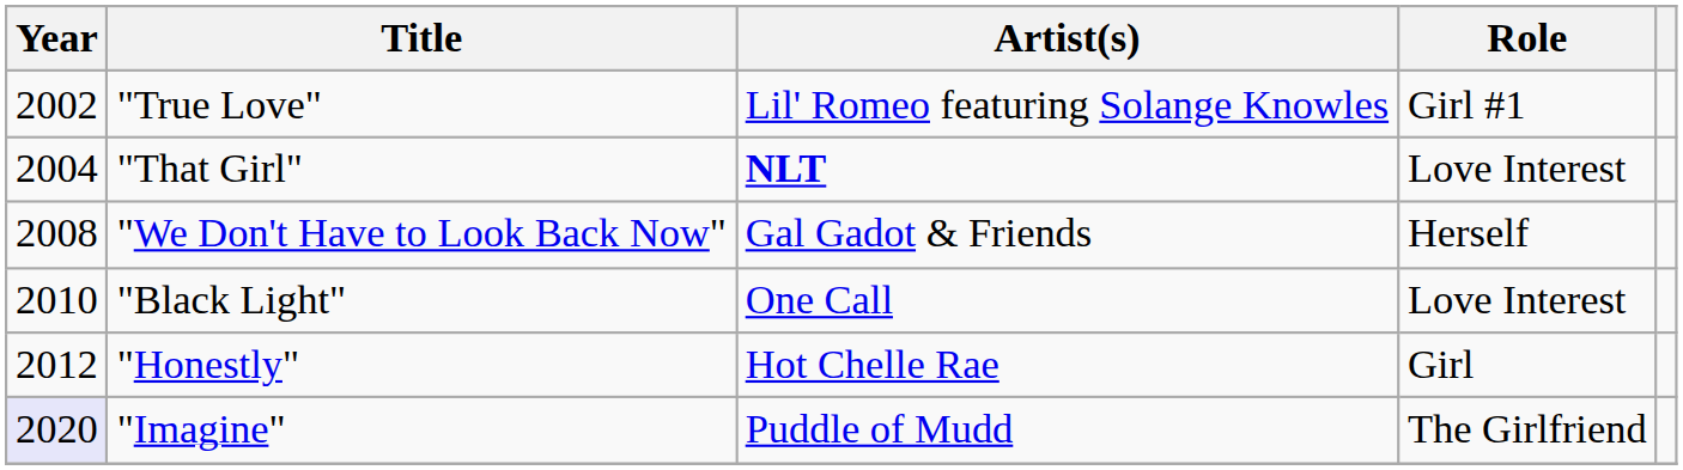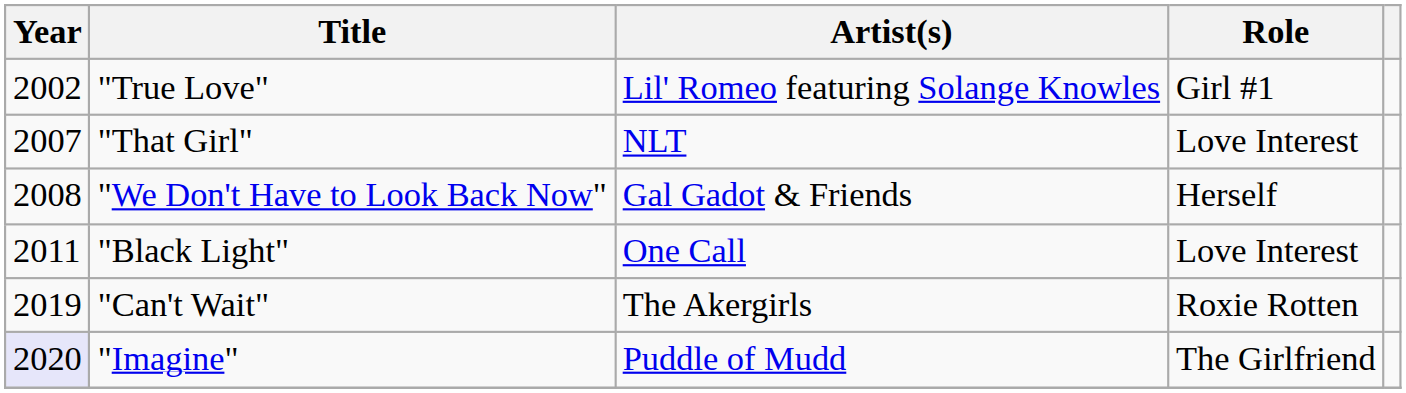 <table class="wikitable sortable">
 <tr>
 <th>Year</th>
 <th>Title</th>
 <th>Artist(s)</th>
 <th>Role</th>
 <th scope="col"></th>
 </tr>
 <tr>
 <td>2002</td>
 <td>"True Love"</td>
 <td><a href='#'>Lil' Romeo</a> featuring <a href='#'>Solange Knowles</a></td>
 <td>Girl #1</td>
 <td style="text-align:center;"></td>
 </tr>
 <tr>
-<td>2004</td>
+<td>2007</td>
 <td>"That Girl"</td>
-<td><strong><a href='#'>NLT</a></strong></td>
+<td><a href='#'>NLT</a></td>
 <td>Love Interest</td>
 <td style="text-align:center;"></td>
 </tr>
 <tr>
 <td>2008</td>
 <td>"<a href='#'>We Don't Have to Look Back Now</a>"</td>
 <td><a href='#'>Gal Gadot</a> & Friends</td>
 <td>Herself</td>
 <td style="text-align:center;"></td>
 </tr>
 <tr>
-<td>2010</td>
+<td>2011</td>
 <td>"Black Light"</td>
 <td><a href='#'>One Call</a></td>
 <td>Love Interest</td>
 <td style="text-align:center;"></td>
 </tr>
 <tr>
-<td>2012</td>
-<td>"<a href='#'>Honestly</a>"</td>
-<td><a href='#'>Hot Chelle Rae</a></td>
-<td>Girl</td>
+<td>2019</td>
+<td>"Can't Wait"</td>
+<td>The Akergirls</td>
+<td>Roxie Rotten</td>
 <td style="text-align:center;"></td>
 </tr>
 <tr>
 <td style="background: lavender;">2020</td>
 <td>"<a href='#'>Imagine</a>"</td>
 <td><a href='#'>Puddle of Mudd</a></td>
 <td>The Girlfriend</td>
 <td style="text-align:center;"></td>
 </tr>
 <tr>
 </tr>
 </table>
